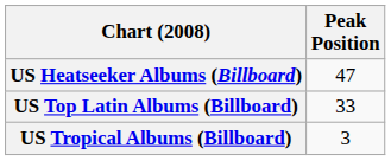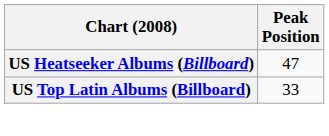 <table class="wikitable plainrowheaders" style="text-align:center;">
 <tr>
 <th scope="col">Chart (2008)</th>
 <th scope="col">Peak <br> Position</th>
 </tr>
 <tr>
 <th scope="row">US <a href='#'>Heatseeker Albums</a> (<em><a href='#'>Billboard</a></em>)</th>
 <td style="text-align:center;">47</td>
 </tr>
 <tr>
 <th scope="row">US <a href='#'>Top Latin Albums</a> (<a href='#'>Billboard</a>)</th>
 <td align=center>33</td>
 </tr>
-<tr>
-<th scope="row">US <a href='#'>Tropical Albums</a> (<a href='#'>Billboard</a>)</th>
-<td align=center>3</td>
-</tr>
 </table>
